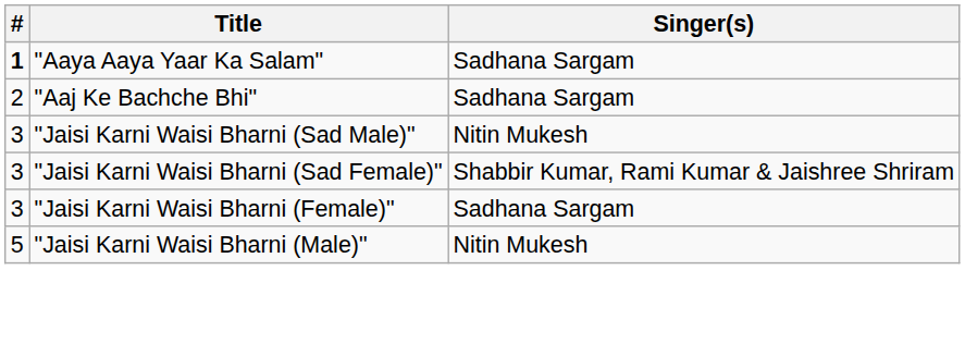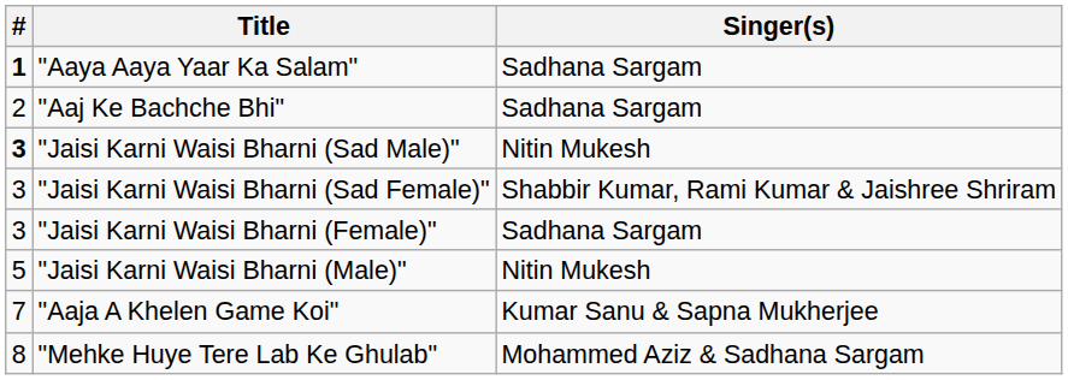 <table class="wikitable" style="font-size:95%;">
 <tr>
 <th>#</th>
 <th>Title</th>
 <th>Singer(s)</th>
 </tr>
 <tr>
 <td><strong>1</strong></td>
 <td>"Aaya Aaya Yaar Ka Salam"</td>
 <td>Sadhana Sargam</td>
 </tr>
 <tr>
 <td>2</td>
 <td>"Aaj Ke Bachche Bhi"</td>
 <td>Sadhana Sargam</td>
 </tr>
 <tr>
-<td>3</td>
+<td><strong>3</strong></td>
 <td>"Jaisi Karni Waisi Bharni (Sad Male)"</td>
 <td>Nitin Mukesh</td>
 </tr>
 <tr>
 <td>3</td>
 <td>"Jaisi Karni Waisi Bharni (Sad Female)"</td>
 <td>Shabbir Kumar, Rami Kumar & Jaishree Shriram</td>
 </tr>
 <tr>
 <td>3</td>
 <td>"Jaisi Karni Waisi Bharni (Female)"</td>
 <td>Sadhana Sargam</td>
 </tr>
 <tr>
 <td>5</td>
 <td>"Jaisi Karni Waisi Bharni (Male)"</td>
 <td>Nitin Mukesh</td>
 </tr>
+<tr>
+<td>7</td>
+<td>"Aaja A Khelen Game Koi"</td>
+<td>Kumar Sanu & Sapna Mukherjee</td>
+</tr>
+<tr>
+<td>8</td>
+<td>"Mehke Huye Tere Lab Ke Ghulab"</td>
+<td>Mohammed Aziz & Sadhana Sargam</td>
+</tr>
 </table>
